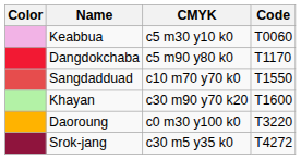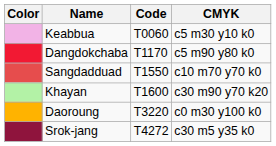 <table class="wikitable">
 <tr>
 <th>Color</th>
 <th>Name</th>
+<th>Code</th>
 <th>CMYK</th>
-<th>Code</th>
 </tr>
 <tr>
 <td style="background:#f2b3e6"></td>
 <td>Keabbua</td>
+<td>T0060</td>
 <td>c5 m30 y10 k0</td>
-<td>T0060</td>
 </tr>
 <tr>
 <td style="background:#f21933"></td>
 <td>Dangdokchaba</td>
+<td>T1170</td>
 <td>c5 m90 y80 k0</td>
-<td>T1170</td>
 </tr>
 <tr>
 <td style="background:#e64d4d"></td>
 <td>Sangdadduad</td>
+<td>T1550</td>
 <td>c10 m70 y70 k0</td>
-<td>T1550</td>
 </tr>
 <tr>
 <td style="background:#b3f2a6"></td>
 <td>Khayan</td>
+<td>T1600</td>
 <td>c30 m90 y70 k20</td>
-<td>T1600</td>
 </tr>
 <tr>
 <td style="background:#ffb300"></td>
 <td>Daoroung</td>
+<td>T3220</td>
 <td>c0 m30 y100 k0</td>
-<td>T3220</td>
 </tr>
 <tr>
 <td style="background:#8f143d"></td>
 <td>Srok-jang</td>
+<td>T4272</td>
 <td>c30 m5 y35 k0</td>
-<td>T4272</td>
 </tr>
 </table>
